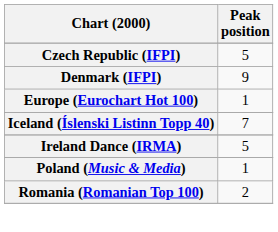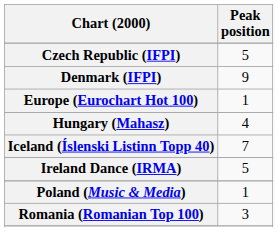 <table class="wikitable sortable plainrowheaders" style="text-align:center">
 <tr>
 <th>Chart (2000)</th>
 <th>Peak<br>position</th>
 </tr>
 <tr>
 </tr>
 <tr>
 </tr>
 <tr>
 </tr>
 <tr>
 </tr>
 <tr>
 </tr>
 <tr>
 </tr>
 <tr>
 <th scope="row">Czech Republic (<a href='#'>IFPI</a>)</th>
 <td>5</td>
 </tr>
 <tr>
 <th scope="row">Denmark (<a href='#'>IFPI</a>)</th>
 <td>9</td>
 </tr>
 <tr>
 <th scope="row">Europe (<a href='#'>Eurochart Hot 100</a>)</th>
 <td>1</td>
 </tr>
 <tr>
 </tr>
 <tr>
 </tr>
 <tr>
 </tr>
 <tr>
+<th scope="row">Hungary (<a href='#'>Mahasz</a>)</th>
+<td>4</td>
+</tr>
+<tr>
 <th scope="row">Iceland (<a href='#'>Íslenski Listinn Topp 40</a>)</th>
 <td>7</td>
 </tr>
 <tr>
 </tr>
 <tr>
 <th scope="row">Ireland Dance (<a href='#'>IRMA</a>)</th>
 <td>5</td>
 </tr>
 <tr>
 </tr>
 <tr>
 </tr>
 <tr>
 </tr>
 <tr>
 </tr>
 <tr>
 <th scope="row">Poland (<em><a href='#'>Music & Media</a></em>)</th>
 <td>1</td>
 </tr>
 <tr>
 <th scope="row">Romania (<a href='#'>Romanian Top 100</a>)</th>
-<td>2</td>
+<td>3</td>
 </tr>
 <tr>
 </tr>
 <tr>
 </tr>
 <tr>
 </tr>
 <tr>
 </tr>
 <tr>
 </tr>
 <tr>
 </tr>
 </table>
